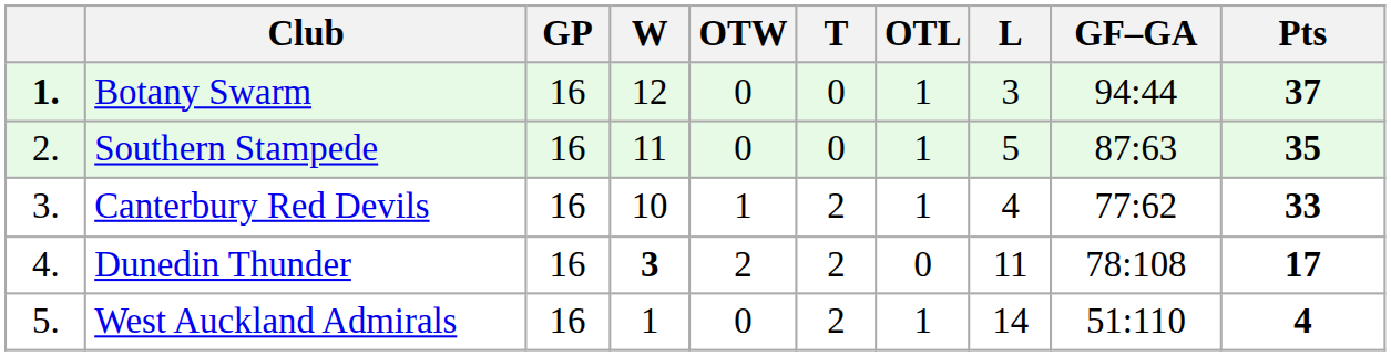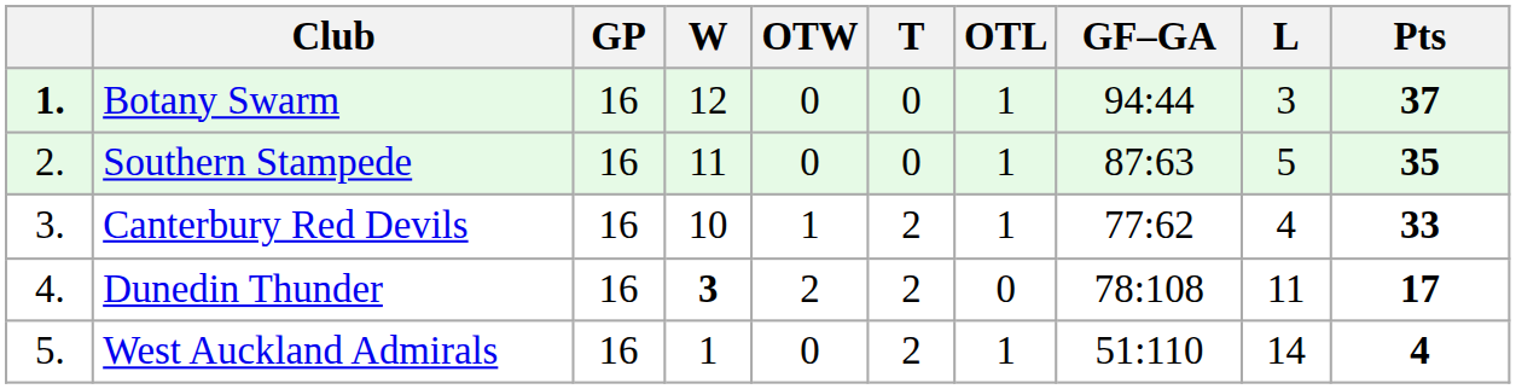 <table class="wikitable">
 <tr>
 <th width="30"></th>
 <th width="200">Club</th>
 <th width="30">GP</th>
 <th width="30">W</th>
 <th width="30">OTW</th>
 <th width="30">T</th>
 <th width="30">OTL</th>
+<th width="70">GF–GA</th>
 <th width="30">L</th>
-<th width="70">GF–GA</th>
 <th width="70">Pts</th>
 </tr>
 <tr bgcolor="#e6fae6" align="center">
 <td><strong>1.</strong></td>
 <td align="left"><a href='#'>Botany Swarm</a></td>
 <td>16</td>
 <td>12</td>
 <td>0</td>
 <td>0</td>
 <td>1</td>
+<td>94:44</td>
 <td>3</td>
-<td>94:44</td>
 <td><strong>37</strong></td>
 </tr>
 <tr bgcolor="#e6fae6" align="center">
 <td>2.</td>
 <td align="left"><a href='#'>Southern Stampede</a></td>
 <td>16</td>
 <td>11</td>
 <td>0</td>
 <td>0</td>
 <td>1</td>
+<td>87:63</td>
 <td>5</td>
-<td>87:63</td>
 <td><strong>35</strong></td>
 </tr>
 <tr bgcolor="#FFFFFF" align="center">
 <td>3.</td>
 <td align="left"><a href='#'>Canterbury Red Devils</a></td>
 <td>16</td>
 <td>10</td>
 <td>1</td>
 <td>2</td>
 <td>1</td>
+<td>77:62</td>
 <td>4</td>
-<td>77:62</td>
 <td><strong>33</strong></td>
 </tr>
 <tr bgcolor="#FFFFFF" align="center">
 <td>4.</td>
 <td align="left"><a href='#'>Dunedin Thunder</a></td>
 <td>16</td>
 <td><strong>3</strong></td>
 <td>2</td>
 <td>2</td>
 <td>0</td>
+<td>78:108</td>
 <td>11</td>
-<td>78:108</td>
 <td><strong>17</strong></td>
 </tr>
 <tr bgcolor="#FFFFFF" align="center">
 <td>5.</td>
 <td align="left"><a href='#'>West Auckland Admirals</a></td>
 <td>16</td>
 <td>1</td>
 <td>0</td>
 <td>2</td>
 <td>1</td>
+<td>51:110</td>
 <td>14</td>
-<td>51:110</td>
 <td><strong>4</strong></td>
 </tr>
 </table>
